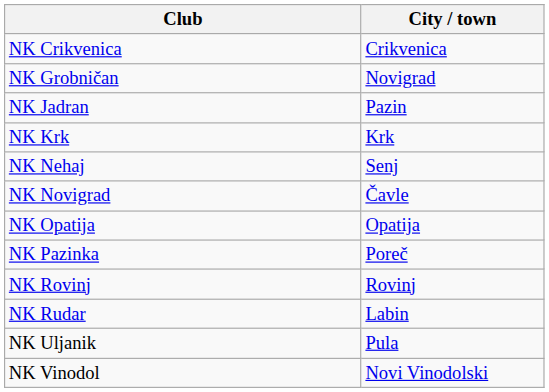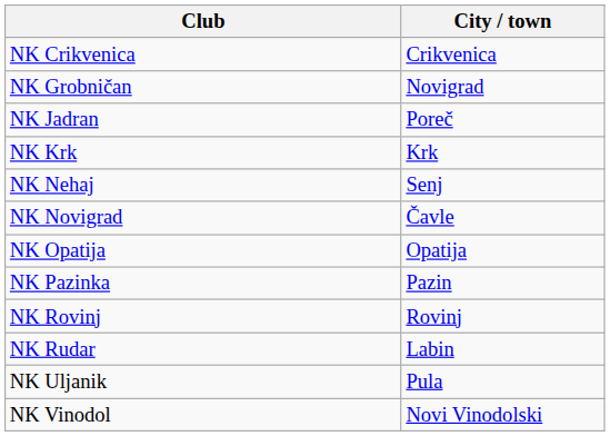 <table class="wikitable sortable">
 <tr>
 <th style="width:300px;">Club</th>
 <th style="width:150px;">City / town</th>
 </tr>
 <tr>
 <td><a href='#'>NK Crikvenica</a></td>
 <td><a href='#'>Crikvenica</a></td>
 </tr>
 <tr>
 <td><a href='#'>NK Grobničan</a></td>
 <td><a href='#'>Novigrad</a></td>
 </tr>
 <tr>
 <td><a href='#'>NK Jadran</a></td>
-<td><a href='#'>Pazin</a></td>
+<td><a href='#'>Poreč</a></td>
 </tr>
 <tr>
 <td><a href='#'>NK Krk</a></td>
 <td><a href='#'>Krk</a></td>
 </tr>
 <tr>
 <td><a href='#'>NK Nehaj</a></td>
 <td><a href='#'>Senj</a></td>
 </tr>
 <tr>
 <td><a href='#'>NK Novigrad</a></td>
 <td><a href='#'>Čavle</a></td>
 </tr>
 <tr>
 <td><a href='#'>NK Opatija</a></td>
 <td><a href='#'>Opatija</a></td>
 </tr>
 <tr>
 <td><a href='#'>NK Pazinka</a></td>
-<td><a href='#'>Poreč</a></td>
+<td><a href='#'>Pazin</a></td>
 </tr>
 <tr>
 <td><a href='#'>NK Rovinj</a></td>
 <td><a href='#'>Rovinj</a></td>
 </tr>
 <tr>
 <td><a href='#'>NK Rudar</a></td>
 <td><a href='#'>Labin</a></td>
 </tr>
 <tr>
 <td>NK Uljanik</td>
 <td><a href='#'>Pula</a></td>
 </tr>
 <tr>
 <td>NK Vinodol</td>
 <td><a href='#'>Novi Vinodolski</a></td>
 </tr>
 </table>
